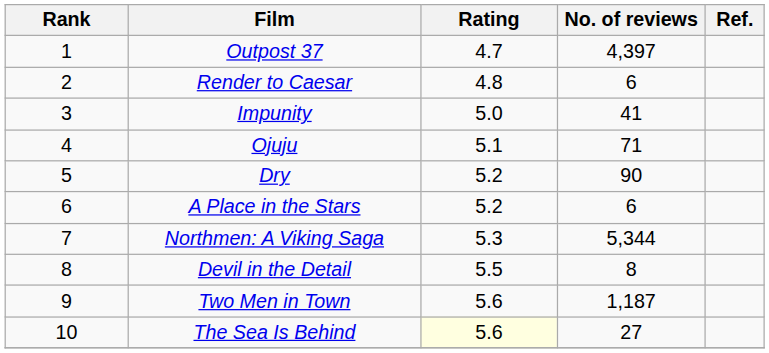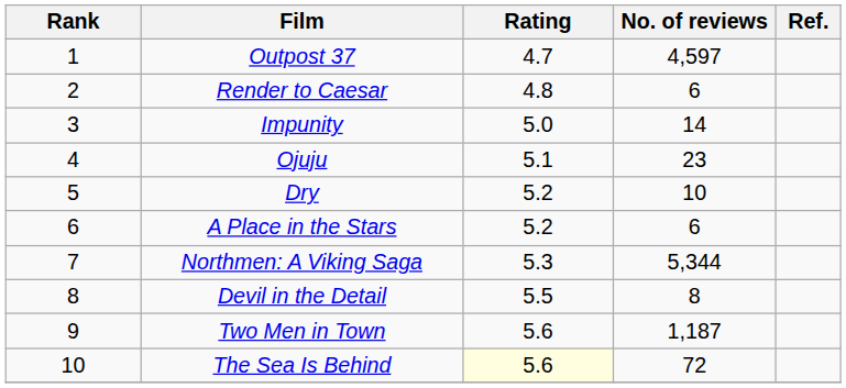 <table class="wikitable" width="70%" style="text-align:center; margin: 1em auto 1em auto;">
 <tr>
 <th width=5%>Rank</th>
 <th width=14%>Film</th>
 <th width=5%>Rating</th>
 <th width=5%>No. of reviews</th>
 <th style="width:1%;">Ref.</th>
 </tr>
 <tr>
 <td>1</td>
 <td><em><a href='#'>Outpost 37</a></em></td>
 <td>4.7</td>
-<td>4,397</td>
+<td>4,597</td>
 <td style="text-align:center"></td>
 </tr>
 <tr>
 <td>2</td>
 <td><em><a href='#'>Render to Caesar</a></em></td>
 <td>4.8</td>
 <td>6</td>
 <td style="text-align:center"></td>
 </tr>
 <tr>
 <td>3</td>
 <td><em><a href='#'>Impunity</a></em></td>
 <td>5.0</td>
-<td>41</td>
+<td>14</td>
 <td style="text-align:center"></td>
 </tr>
 <tr>
 <td>4</td>
 <td><em><a href='#'>Ojuju</a></em></td>
 <td>5.1</td>
-<td>71</td>
+<td>23</td>
 <td style="text-align:center"></td>
 </tr>
 <tr>
 <td>5</td>
 <td><em><a href='#'>Dry</a></em></td>
 <td>5.2</td>
-<td>90</td>
+<td>10</td>
 <td style="text-align:center"></td>
 </tr>
 <tr>
 <td>6</td>
 <td><em><a href='#'>A Place in the Stars</a></em></td>
 <td>5.2</td>
 <td>6</td>
 <td style="text-align:center"></td>
 </tr>
 <tr>
 <td>7</td>
 <td><em><a href='#'>Northmen: A Viking Saga</a></em></td>
 <td>5.3</td>
 <td>5,344</td>
 <td style="text-align:center"></td>
 </tr>
 <tr>
 <td>8</td>
 <td><em><a href='#'>Devil in the Detail</a></em></td>
 <td>5.5</td>
 <td>8</td>
 <td style="text-align:center"></td>
 </tr>
 <tr>
 <td>9</td>
 <td><em><a href='#'>Two Men in Town</a></em></td>
 <td>5.6</td>
 <td>1,187</td>
 <td style="text-align:center"></td>
 </tr>
 <tr>
 <td>10</td>
 <td><em><a href='#'>The Sea Is Behind</a></em></td>
 <td style="background: lightyellow;">5.6</td>
-<td>27</td>
+<td>72</td>
 <td style="text-align:center"></td>
 </tr>
 <tr>
 </tr>
 </table>
